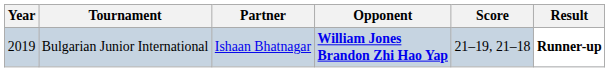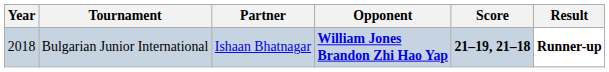 <table class="sortable wikitable" style="font-size: 90%;">
 <tr>
 <th>Year</th>
 <th>Tournament</th>
 <th>Partner</th>
 <th>Opponent</th>
 <th>Score</th>
 <th>Result</th>
 </tr>
 <tr style="background:#C6D4E1">
-<td align="center">2019</td>
+<td align="center">2018</td>
 <td align="left">Bulgarian Junior International</td>
 <td align="left"> <a href='#'>Ishaan Bhatnagar</a></td>
 <td align="left"><strong> <a href='#'>William Jones</a><br> <a href='#'>Brandon Zhi Hao Yap</a></strong></td>
-<td align="left">21–19, 21–18</td>
+<td align="left"><strong>21–19, 21–18</strong></td>
 <td style="text-align:left; background:white"> <strong>Runner-up</strong></td>
 </tr>
 </table>
